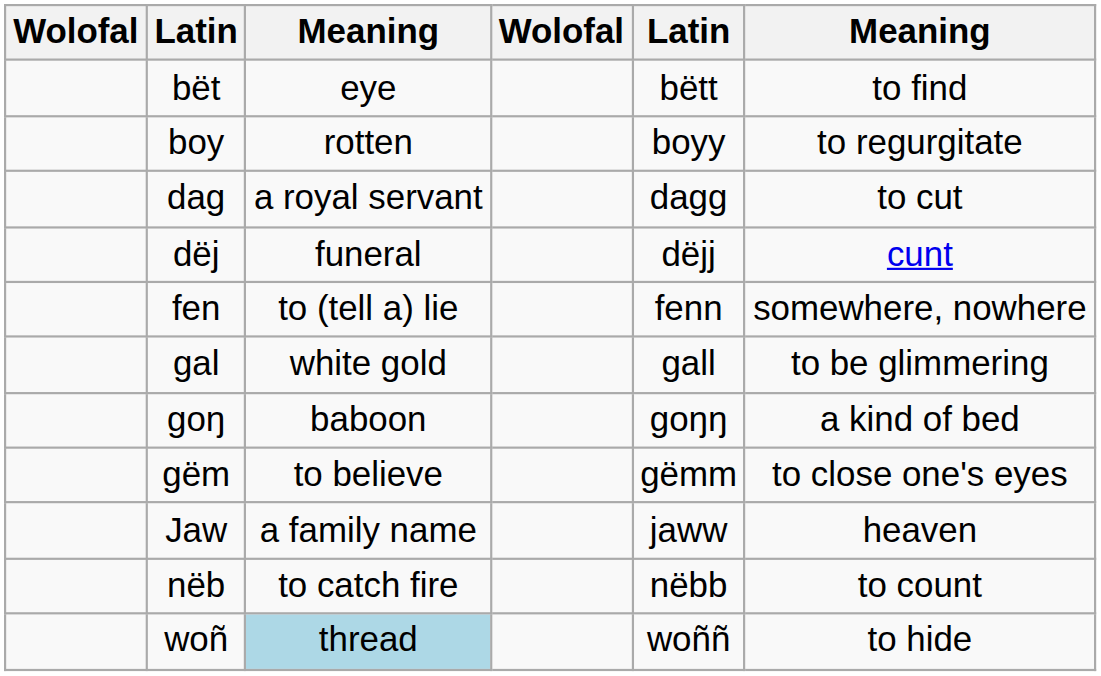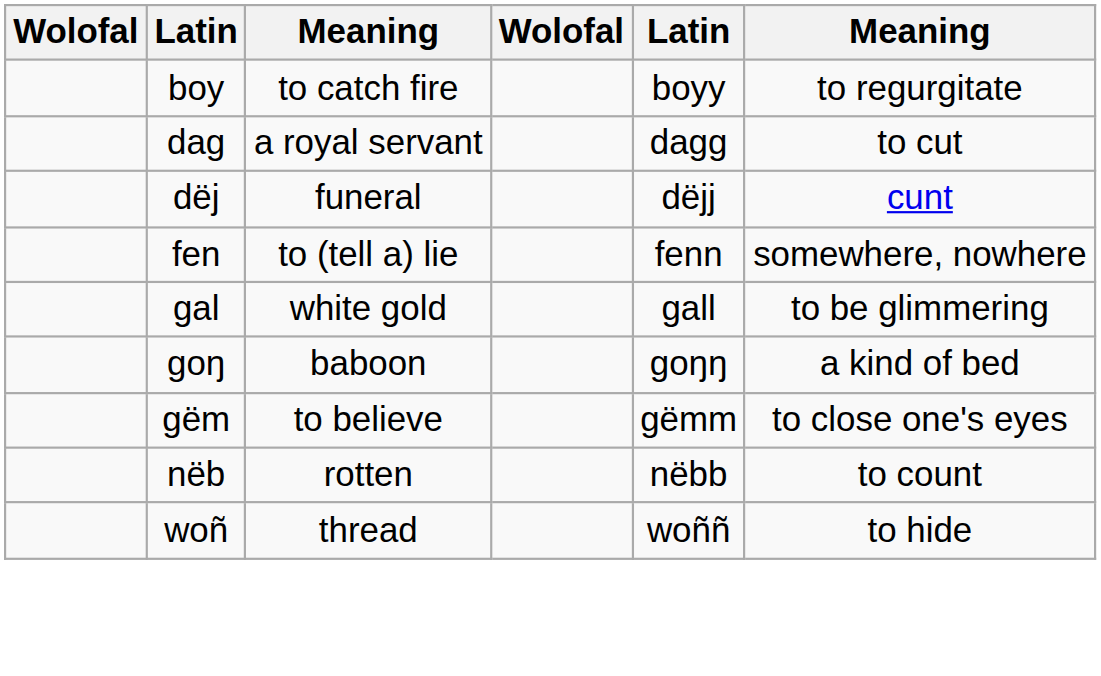 <table class="wikitable" style="text-align:center;">
 <tr>
 <th>Wolofal</th>
 <th>Latin</th>
 <th>Meaning</th>
 <th>Wolofal</th>
 <th>Latin</th>
 <th>Meaning</th>
 </tr>
 <tr>
 <td><span></span></td>
-<td>bët</td>
-<td>eye</td>
-<td><span></span></td>
-<td>bëtt</td>
-<td>to find</td>
-</tr>
-<tr>
-<td><span></span></td>
 <td>boy</td>
-<td>rotten</td>
+<td>to catch fire</td>
 <td><span></span></td>
 <td>boyy</td>
 <td>to regurgitate</td>
 </tr>
 <tr>
 <td><span></span></td>
 <td>dag</td>
 <td>a royal servant</td>
 <td><span></span></td>
 <td>dagg</td>
 <td>to cut</td>
 </tr>
 <tr>
 <td><span></span></td>
 <td>dëj</td>
 <td>funeral</td>
 <td><span></span></td>
 <td>dëjj</td>
 <td><a href='#'>cunt</a></td>
 </tr>
 <tr>
 <td><span></span></td>
 <td>fen</td>
 <td>to (tell a) lie</td>
 <td><span></span></td>
 <td>fenn</td>
 <td>somewhere, nowhere</td>
 </tr>
 <tr>
 <td><span></span></td>
 <td>gal</td>
 <td>white gold</td>
 <td><span></span></td>
 <td>gall</td>
 <td>to be glimmering</td>
 </tr>
 <tr>
 <td><span></span></td>
 <td>goŋ</td>
 <td>baboon</td>
 <td><span></span></td>
 <td>goŋŋ</td>
 <td>a kind of bed</td>
 </tr>
 <tr>
 <td><span></span></td>
 <td>gëm</td>
 <td>to believe</td>
 <td><span></span></td>
 <td>gëmm</td>
 <td>to close one's eyes</td>
 </tr>
 <tr>
 <td><span></span></td>
-<td>Jaw</td>
-<td>a family name</td>
-<td><span></span></td>
-<td>jaww</td>
-<td>heaven</td>
-</tr>
-<tr>
-<td><span></span></td>
 <td>nëb</td>
-<td>to catch fire</td>
+<td>rotten</td>
 <td><span></span></td>
 <td>nëbb</td>
 <td>to count</td>
 </tr>
 <tr>
 <td><span></span></td>
 <td>woñ</td>
-<td style="background: lightblue;">thread</td>
+<td>thread</td>
 <td><span></span></td>
 <td>woññ</td>
 <td>to hide</td>
 </tr>
 </table>
